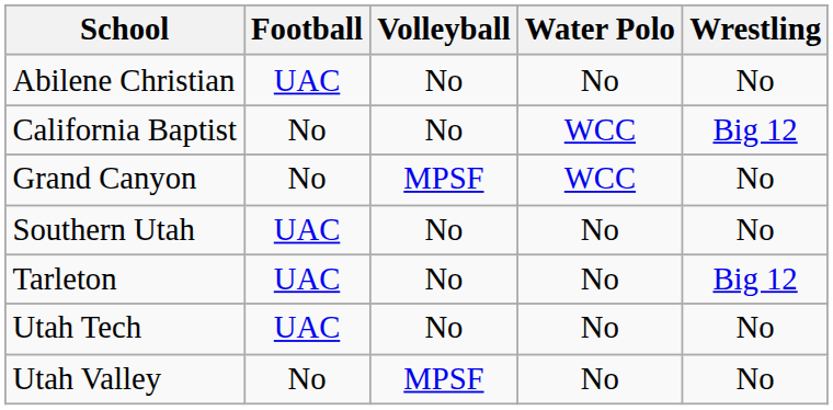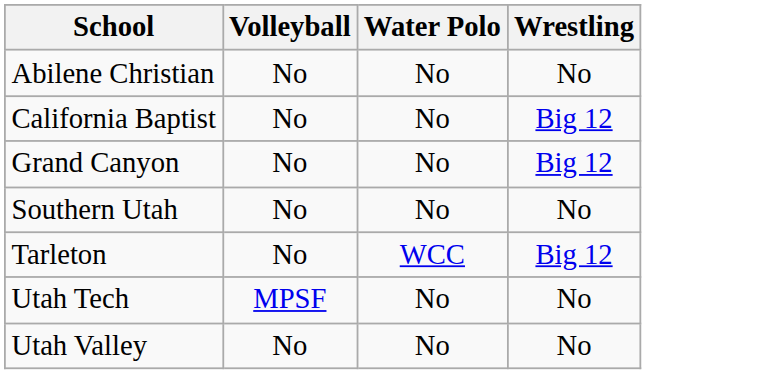 <table class="wikitable" style="text-align:center">
 <tr>
 <th>School</th>
-<th>Football</th>
 <th>Volleyball</th>
 <th>Water Polo</th>
 <th>Wrestling</th>
 </tr>
 <tr>
 <td align=left>Abilene Christian</td>
-<td><a href='#'>UAC</a></td>
 <td>No</td>
 <td>No</td>
 <td>No</td>
 </tr>
 <tr>
 <td align=left>California Baptist</td>
 <td>No</td>
 <td>No</td>
-<td><a href='#'>WCC</a></td>
 <td><a href='#'>Big 12</a></td>
 </tr>
 <tr>
 <td align=left>Grand Canyon</td>
 <td>No</td>
-<td><a href='#'>MPSF</a></td>
-<td><a href='#'>WCC</a></td>
 <td>No</td>
+<td><a href='#'>Big 12</a></td>
 </tr>
 <tr>
 <td align=left>Southern Utah</td>
-<td><a href='#'>UAC</a></td>
 <td>No</td>
 <td>No</td>
 <td>No</td>
 </tr>
 <tr>
 <td align=left>Tarleton</td>
-<td><a href='#'>UAC</a></td>
 <td>No</td>
-<td>No</td>
+<td><a href='#'>WCC</a></td>
 <td><a href='#'>Big 12</a></td>
 </tr>
 <tr>
 <td align=left>Utah Tech</td>
-<td><a href='#'>UAC</a></td>
-<td>No</td>
+<td><a href='#'>MPSF</a></td>
 <td>No</td>
 <td>No</td>
 </tr>
 <tr>
 <td align=left>Utah Valley</td>
 <td>No</td>
-<td><a href='#'>MPSF</a></td>
 <td>No</td>
 <td>No</td>
 </tr>
 </table>
